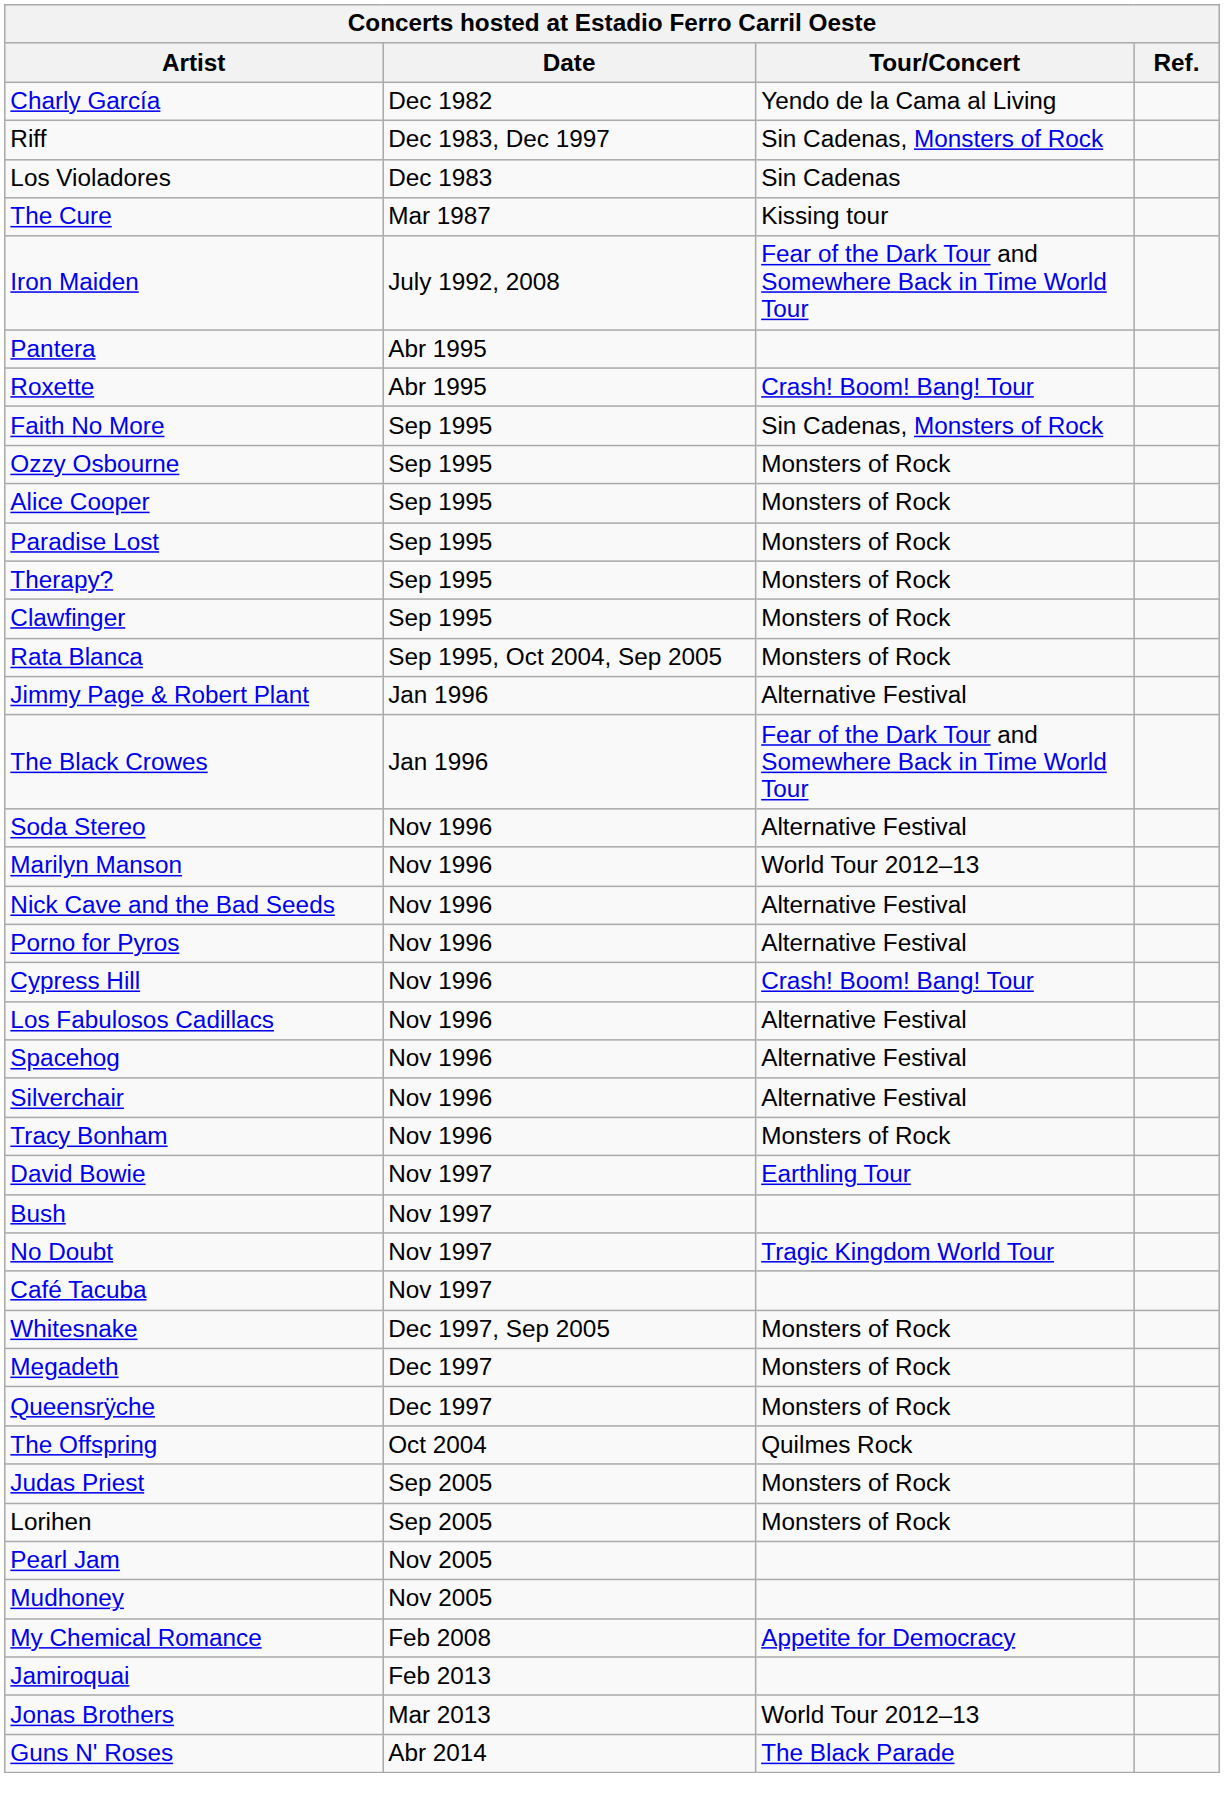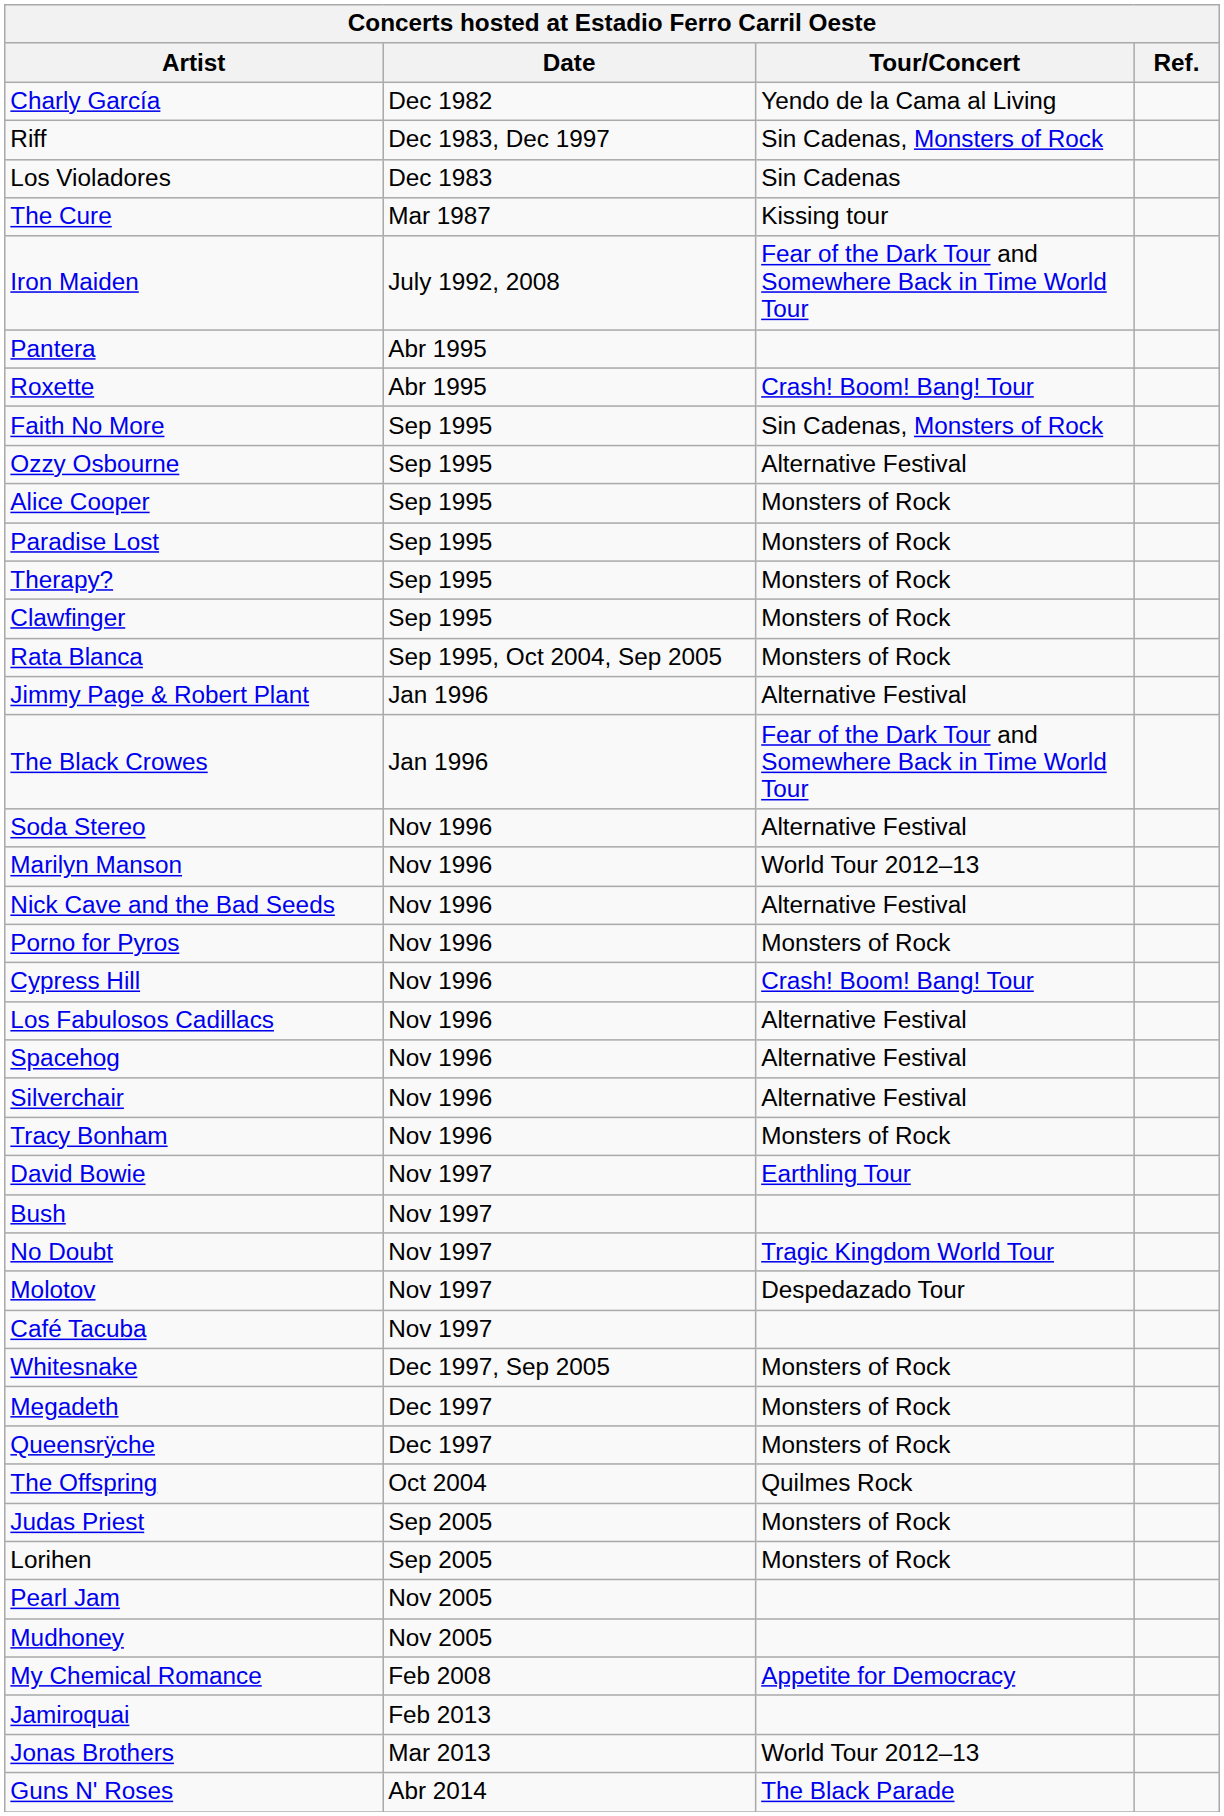 <table class="wikitable collapsible collapsed sortable" style="width:800px">
 <tr>
 <th colspan=4>Concerts hosted at Estadio Ferro Carril Oeste</th>
 </tr>
 <tr>
 <th width=250px>Artist</th>
 <th width=250px>Date</th>
 <th width=250px>Tour/Concert</th>
 <th width=50px>Ref.</th>
 </tr>
 <tr>
 <td><a href='#'>Charly García</a></td>
 <td>Dec 1982</td>
 <td>Yendo de la Cama al Living</td>
 <td></td>
 </tr>
 <tr>
 <td>Riff</td>
 <td>Dec 1983, Dec 1997</td>
 <td>Sin Cadenas, <a href='#'>Monsters of Rock</a></td>
 <td></td>
 </tr>
 <tr>
 <td>Los Violadores</td>
 <td>Dec 1983</td>
 <td>Sin Cadenas</td>
 <td></td>
 </tr>
 <tr>
 <td><a href='#'>The Cure</a></td>
 <td>Mar 1987</td>
 <td>Kissing tour</td>
 <td></td>
 </tr>
 <tr>
 <td><a href='#'>Iron Maiden</a></td>
 <td>July 1992, 2008</td>
 <td><a href='#'>Fear of the Dark Tour</a> and <a href='#'>Somewhere Back in Time World Tour</a></td>
 <td></td>
 </tr>
 <tr>
 <td><a href='#'>Pantera</a></td>
 <td>Abr 1995</td>
 <td></td>
 <td></td>
 </tr>
 <tr>
 <td><a href='#'>Roxette</a></td>
 <td>Abr 1995</td>
 <td><a href='#'>Crash! Boom! Bang! Tour</a></td>
 <td></td>
 </tr>
 <tr>
 <td><a href='#'>Faith No More</a></td>
 <td>Sep 1995</td>
 <td>Sin Cadenas, <a href='#'>Monsters of Rock</a></td>
 <td></td>
 </tr>
 <tr>
 <td><a href='#'>Ozzy Osbourne</a></td>
 <td>Sep 1995</td>
-<td>Monsters of Rock</td>
+<td>Alternative Festival</td>
 <td></td>
 </tr>
 <tr>
 <td><a href='#'>Alice Cooper</a></td>
 <td>Sep 1995</td>
 <td>Monsters of Rock</td>
 <td></td>
 </tr>
 <tr>
 <td><a href='#'>Paradise Lost</a></td>
 <td>Sep 1995</td>
 <td>Monsters of Rock</td>
 <td></td>
 </tr>
 <tr>
 <td><a href='#'>Therapy?</a></td>
 <td>Sep 1995</td>
 <td>Monsters of Rock</td>
 <td></td>
 </tr>
 <tr>
 <td><a href='#'>Clawfinger</a></td>
 <td>Sep 1995</td>
 <td>Monsters of Rock</td>
 <td></td>
 </tr>
 <tr>
 <td><a href='#'>Rata Blanca</a></td>
 <td>Sep 1995, Oct 2004, Sep 2005</td>
 <td>Monsters of Rock</td>
 <td></td>
 </tr>
 <tr>
 <td><a href='#'>Jimmy Page & Robert Plant</a></td>
 <td>Jan 1996</td>
 <td>Alternative Festival</td>
 <td></td>
 </tr>
 <tr>
 <td><a href='#'>The Black Crowes</a></td>
 <td>Jan 1996</td>
 <td><a href='#'>Fear of the Dark Tour</a> and <a href='#'>Somewhere Back in Time World Tour</a></td>
 <td></td>
 </tr>
 <tr>
 <td><a href='#'>Soda Stereo</a></td>
 <td>Nov 1996</td>
 <td>Alternative Festival</td>
 <td></td>
 </tr>
 <tr>
 <td><a href='#'>Marilyn Manson</a></td>
 <td>Nov 1996</td>
 <td>World Tour 2012–13</td>
 <td></td>
 </tr>
 <tr>
 <td><a href='#'>Nick Cave and the Bad Seeds</a></td>
 <td>Nov 1996</td>
 <td>Alternative Festival</td>
 <td></td>
 </tr>
 <tr>
 <td><a href='#'>Porno for Pyros</a></td>
 <td>Nov 1996</td>
-<td>Alternative Festival</td>
+<td>Monsters of Rock</td>
 <td></td>
 </tr>
 <tr>
 <td><a href='#'>Cypress Hill</a></td>
 <td>Nov 1996</td>
 <td><a href='#'>Crash! Boom! Bang! Tour</a></td>
 <td></td>
 </tr>
 <tr>
 <td><a href='#'>Los Fabulosos Cadillacs</a></td>
 <td>Nov 1996</td>
 <td>Alternative Festival</td>
 <td></td>
 </tr>
 <tr>
 <td><a href='#'>Spacehog</a></td>
 <td>Nov 1996</td>
 <td>Alternative Festival</td>
 <td></td>
 </tr>
 <tr>
 <td><a href='#'>Silverchair</a></td>
 <td>Nov 1996</td>
 <td>Alternative Festival</td>
 <td></td>
 </tr>
 <tr>
 <td><a href='#'>Tracy Bonham</a></td>
 <td>Nov 1996</td>
 <td>Monsters of Rock</td>
 <td></td>
 </tr>
 <tr>
 <td><a href='#'>David Bowie</a></td>
 <td>Nov 1997</td>
 <td><a href='#'>Earthling Tour</a></td>
 <td></td>
 </tr>
 <tr>
 <td><a href='#'>Bush</a></td>
 <td>Nov 1997</td>
 <td></td>
 <td></td>
 </tr>
 <tr>
 <td><a href='#'>No Doubt</a></td>
 <td>Nov 1997</td>
 <td><a href='#'>Tragic Kingdom World Tour</a></td>
+<td></td>
+</tr>
+<tr>
+<td><a href='#'>Molotov</a></td>
+<td>Nov 1997</td>
+<td>Despedazado Tour</td>
 <td></td>
 </tr>
 <tr>
 <td><a href='#'>Café Tacuba</a></td>
 <td>Nov 1997</td>
 <td></td>
 <td></td>
 </tr>
 <tr>
 <td><a href='#'>Whitesnake</a></td>
 <td>Dec 1997, Sep 2005</td>
 <td>Monsters of Rock</td>
 <td></td>
 </tr>
 <tr>
 <td><a href='#'>Megadeth</a></td>
 <td>Dec 1997</td>
 <td>Monsters of Rock</td>
 <td></td>
 </tr>
 <tr>
 <td><a href='#'>Queensrÿche</a></td>
 <td>Dec 1997</td>
 <td>Monsters of Rock</td>
 <td></td>
 </tr>
 <tr>
 <td><a href='#'>The Offspring</a></td>
 <td>Oct 2004</td>
 <td>Quilmes Rock</td>
 <td></td>
 </tr>
 <tr>
 <td><a href='#'>Judas Priest</a></td>
 <td>Sep 2005</td>
 <td>Monsters of Rock</td>
 <td></td>
 </tr>
 <tr>
 <td>Lorihen</td>
 <td>Sep 2005</td>
 <td>Monsters of Rock</td>
 <td></td>
 </tr>
 <tr>
 <td><a href='#'>Pearl Jam</a></td>
 <td>Nov 2005</td>
 <td></td>
 <td></td>
 </tr>
 <tr>
 <td><a href='#'>Mudhoney</a></td>
 <td>Nov 2005</td>
 <td></td>
 <td></td>
 </tr>
 <tr>
 <td><a href='#'>My Chemical Romance</a></td>
 <td>Feb 2008</td>
 <td><a href='#'>Appetite for Democracy</a></td>
 <td></td>
 </tr>
 <tr>
 <td><a href='#'>Jamiroquai</a></td>
 <td>Feb 2013</td>
 <td></td>
 <td></td>
 </tr>
 <tr>
 <td><a href='#'>Jonas Brothers</a></td>
 <td>Mar 2013</td>
 <td>World Tour 2012–13</td>
 <td></td>
 </tr>
 <tr>
 <td><a href='#'>Guns N' Roses</a></td>
 <td>Abr 2014</td>
 <td><a href='#'>The Black Parade</a></td>
 <td></td>
 </tr>
 </table>
